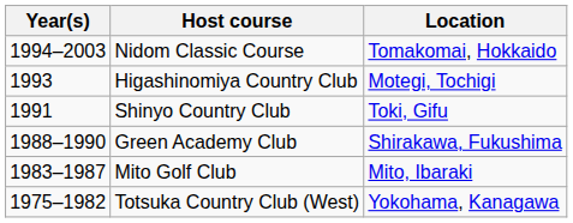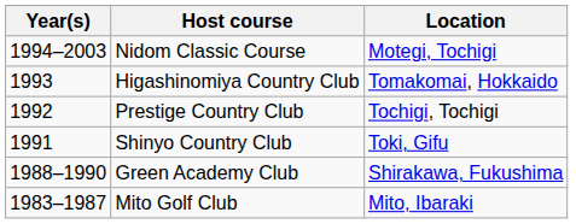 <table class=wikitable style="font-size:95%">
 <tr>
 <th>Year(s)</th>
 <th>Host course</th>
 <th>Location</th>
 </tr>
 <tr>
 <td>1994–2003</td>
 <td>Nidom Classic Course</td>
-<td><a href='#'>Tomakomai</a>, <a href='#'>Hokkaido</a></td>
+<td><a href='#'>Motegi, Tochigi</a></td>
 </tr>
 <tr>
 <td>1993</td>
 <td>Higashinomiya Country Club</td>
-<td><a href='#'>Motegi, Tochigi</a></td>
+<td><a href='#'>Tomakomai</a>, <a href='#'>Hokkaido</a></td>
+</tr>
+<tr>
+<td>1992</td>
+<td>Prestige Country Club</td>
+<td><a href='#'>Tochigi</a>, Tochigi</td>
 </tr>
 <tr>
 <td>1991</td>
 <td>Shinyo Country Club</td>
 <td><a href='#'>Toki, Gifu</a></td>
 </tr>
 <tr>
 <td>1988–1990</td>
 <td>Green Academy Club</td>
 <td><a href='#'>Shirakawa, Fukushima</a></td>
 </tr>
 <tr>
 <td>1983–1987</td>
 <td>Mito Golf Club</td>
 <td><a href='#'>Mito, Ibaraki</a></td>
 </tr>
-<tr>
-<td>1975–1982</td>
-<td>Totsuka Country Club (West)</td>
-<td><a href='#'>Yokohama</a>, <a href='#'>Kanagawa</a></td>
-</tr>
 </table>
